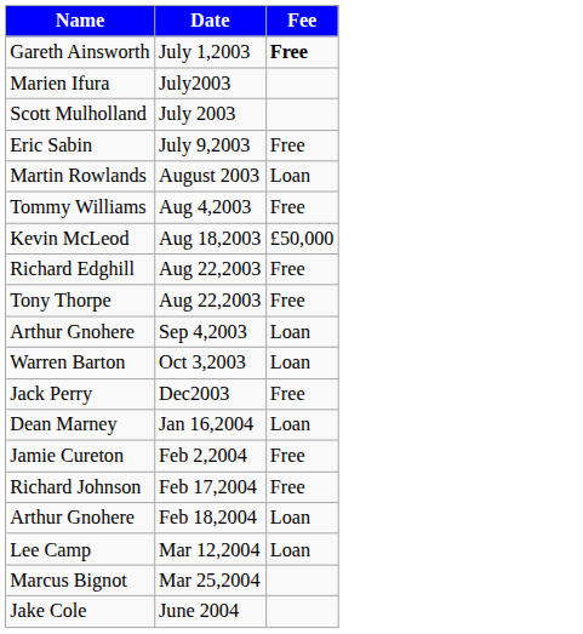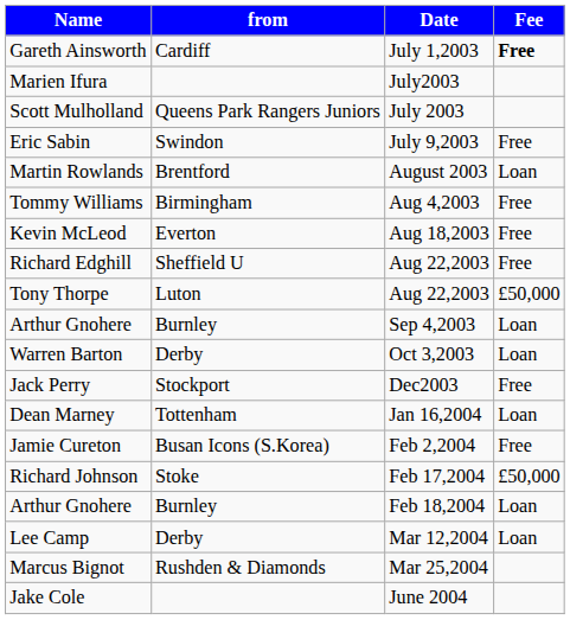 <table class="wikitable">
 <tr>
 <th style="background:#0000FF; color:#FFFFFF; text-align:center;"><strong>Name</strong></th>
+<th style="background:#0000FF; color:#FFFFFF; text-align:center;">from</th>
 <th style="background:#0000FF; color:#FFFFFF; text-align:center;">Date</th>
 <th style="background:#0000FF; color:#FFFFFF; text-align:center;">Fee</th>
 </tr>
 <tr>
 <td>Gareth Ainsworth</td>
+<td>Cardiff</td>
 <td>July 1,2003</td>
 <td><strong>Free</strong></td>
 </tr>
 <tr>
 <td>Marien Ifura</td>
+<td></td>
 <td>July2003</td>
 <td></td>
 </tr>
 <tr>
 <td>Scott Mulholland</td>
+<td>Queens Park Rangers Juniors</td>
 <td>July 2003</td>
 <td></td>
 </tr>
 <tr>
 <td>Eric Sabin</td>
+<td>Swindon</td>
 <td>July 9,2003</td>
 <td>Free</td>
 </tr>
 <tr>
 <td>Martin Rowlands</td>
+<td>Brentford</td>
 <td>August 2003</td>
 <td>Loan</td>
 </tr>
 <tr>
 <td>Tommy Williams</td>
+<td>Birmingham</td>
 <td>Aug 4,2003</td>
 <td>Free</td>
 </tr>
 <tr>
 <td>Kevin McLeod</td>
+<td>Everton</td>
 <td>Aug 18,2003</td>
-<td>£50,000</td>
+<td>Free</td>
 </tr>
 <tr>
 <td>Richard Edghill</td>
+<td>Sheffield U</td>
 <td>Aug 22,2003</td>
 <td>Free</td>
 </tr>
 <tr>
 <td>Tony Thorpe</td>
+<td>Luton</td>
 <td>Aug 22,2003</td>
-<td>Free</td>
+<td>£50,000</td>
 </tr>
 <tr>
 <td>Arthur Gnohere</td>
+<td>Burnley</td>
 <td>Sep 4,2003</td>
 <td>Loan</td>
 </tr>
 <tr>
 <td>Warren Barton</td>
+<td>Derby</td>
 <td>Oct 3,2003</td>
 <td>Loan</td>
 </tr>
 <tr>
 <td>Jack Perry</td>
+<td>Stockport</td>
 <td>Dec2003</td>
 <td>Free</td>
 </tr>
 <tr>
 <td>Dean Marney</td>
+<td>Tottenham</td>
 <td>Jan 16,2004</td>
 <td>Loan</td>
 </tr>
 <tr>
 <td>Jamie Cureton</td>
+<td>Busan Icons (S.Korea)</td>
 <td>Feb 2,2004</td>
 <td>Free</td>
 </tr>
 <tr>
 <td>Richard Johnson</td>
+<td>Stoke</td>
 <td>Feb 17,2004</td>
-<td>Free</td>
+<td>£50,000</td>
 </tr>
 <tr>
 <td>Arthur Gnohere</td>
+<td>Burnley</td>
 <td>Feb 18,2004</td>
 <td>Loan</td>
 </tr>
 <tr>
 <td>Lee Camp</td>
+<td>Derby</td>
 <td>Mar 12,2004</td>
 <td>Loan</td>
 </tr>
 <tr>
 <td>Marcus Bignot</td>
+<td>Rushden & Diamonds</td>
 <td>Mar 25,2004</td>
 <td></td>
 </tr>
 <tr>
 <td>Jake Cole</td>
+<td></td>
 <td>June 2004</td>
 <td></td>
 </tr>
 </table>
